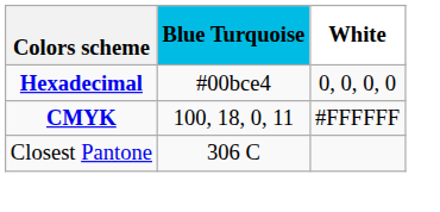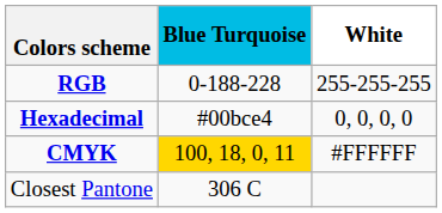 <table class="wikitable" style="text-align:center;">
 <tr>
 <th><br>Colors scheme</th>
 <th style="background-color:#00bce4"><span>Blue Turquoise</span></th>
 <th style="background-color:#FFFFFF">White</th>
+</tr>
+<tr>
+<td><strong><a href='#'>RGB</a></strong></td>
+<td>0-188-228</td>
+<td>255-255-255</td>
 </tr>
 <tr>
 <td><strong><a href='#'>Hexadecimal</a></strong></td>
 <td>#00bce4</td>
 <td>0, 0, 0, 0</td>
 </tr>
 <tr>
 <td><strong><a href='#'>CMYK</a></strong></td>
-<td>100, 18, 0, 11</td>
+<td style="background: gold;">100, 18, 0, 11</td>
 <td>#FFFFFF</td>
 </tr>
 <tr>
 <td>Closest <a href='#'>Pantone</a></td>
 <td>306 C</td>
 <td></td>
 </tr>
 </table>
